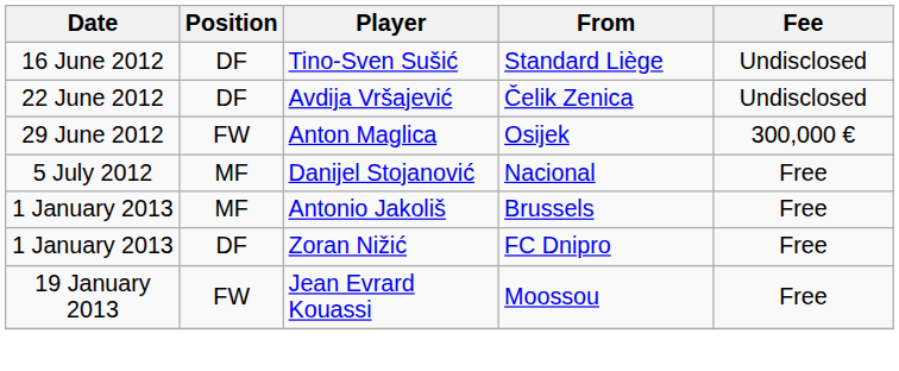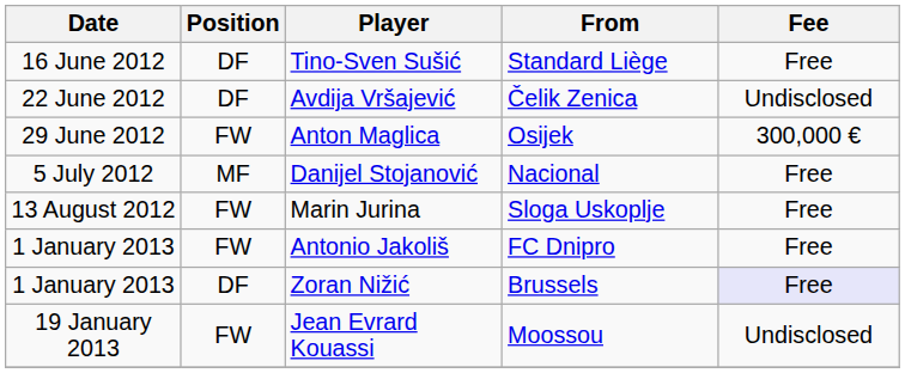 <table class="wikitable" style="text-align: center;">
 <tr>
 <th width=120>Date</th>
 <th width=60>Position</th>
 <th width=150>Player</th>
 <th width=150>From</th>
 <th width=120>Fee</th>
 </tr>
 <tr>
 <td>16 June 2012</td>
 <td>DF</td>
 <td style="text-align:left;"> <a href='#'>Tino-Sven Sušić</a></td>
 <td style="text-align:left;"><a href='#'>Standard Liège</a></td>
-<td>Undisclosed</td>
+<td>Free</td>
 </tr>
 <tr>
 <td>22 June 2012</td>
 <td>DF</td>
 <td style="text-align:left;"> <a href='#'>Avdija Vršajević</a></td>
 <td style="text-align:left;"><a href='#'>Čelik Zenica</a></td>
 <td>Undisclosed</td>
 </tr>
 <tr>
 <td>29 June 2012</td>
 <td>FW</td>
 <td style="text-align:left;"> <a href='#'>Anton Maglica</a></td>
 <td style="text-align:left;"><a href='#'>Osijek</a></td>
 <td>300,000 €</td>
 </tr>
 <tr>
 <td>5 July 2012</td>
 <td>MF</td>
 <td style="text-align:left;"> <a href='#'>Danijel Stojanović</a></td>
 <td style="text-align:left;"><a href='#'>Nacional</a></td>
 <td>Free</td>
 </tr>
 <tr>
+<td>13 August 2012</td>
+<td>FW</td>
+<td style="text-align:left;"> Marin Jurina</td>
+<td style="text-align:left;"><a href='#'>Sloga Uskoplje</a></td>
+<td>Free</td>
+</tr>
+<tr>
 <td>1 January 2013</td>
-<td>MF</td>
+<td>FW</td>
 <td style="text-align:left;"> <a href='#'>Antonio Jakoliš</a></td>
-<td style="text-align:left;"><a href='#'>Brussels</a></td>
+<td style="text-align:left;"><a href='#'>FC Dnipro</a></td>
 <td>Free</td>
 </tr>
 <tr>
 <td>1 January 2013</td>
 <td>DF</td>
 <td style="text-align:left;"> <a href='#'>Zoran Nižić</a></td>
-<td style="text-align:left;"><a href='#'>FC Dnipro</a></td>
-<td>Free</td>
+<td style="text-align:left;"><a href='#'>Brussels</a></td>
+<td style="background: lavender;">Free</td>
 </tr>
 <tr>
 <td>19 January 2013</td>
 <td>FW</td>
 <td style="text-align:left;"> <a href='#'>Jean Evrard Kouassi</a></td>
 <td style="text-align:left;"><a href='#'>Moossou</a></td>
-<td>Free</td>
+<td>Undisclosed</td>
 </tr>
 <tr>
 </tr>
 </table>
